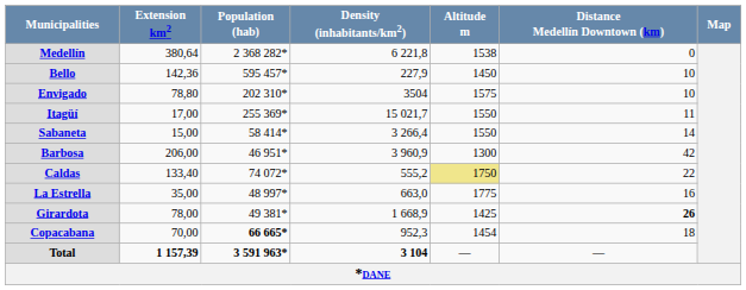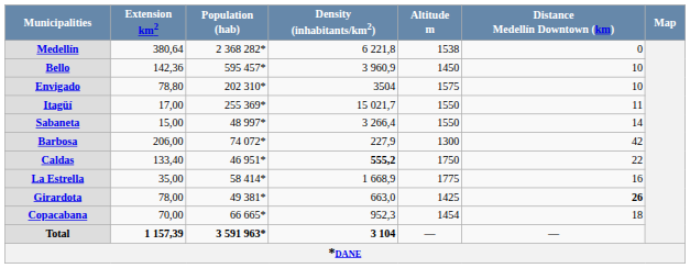 <table class="wikitable" align="center" style="font-size:90%;width:100%;border:0px;text-align:center;line-height:120%">
 <tr bgcolor=silver>
 <th style="background: #6688AA; color: white;">Municipalities</th>
 <th style="background: #6688AA; color: white;">Extension<br><a href='#'>km<sup>2</sup></a></th>
 <th style="background: #6688AA; color: white;">Population<br>(hab)</th>
 <th style="background: #6688AA; color: white;">Density<br>(inhabitants/km<sup>2</sup>)</th>
 <th style="background: #6688AA; color: white;">Altitude<br>m</th>
 <th style="background: #6688AA; color: white;">Distance<br>Medellín Downtown (<a href='#'>km</a>)</th>
 <th style="background: #6688AA; color: white;">Map</th>
 </tr>
 <tr>
 <td style="background: #DDDDDD;"><strong><a href='#'>Medellín</a></strong></td>
 <td align="right">380,64</td>
 <td align="right">2 368 282*</td>
 <td align="right">6 221,8</td>
 <td align="right">1538</td>
 <td align="right">0</td>
 <th rowspan= "11"></th>
 </tr>
 <tr>
 <td style="background: #DDDDDD;"><strong><a href='#'>Bello</a></strong></td>
 <td align="right">142,36</td>
 <td align="right">595 457*</td>
-<td align="right">227,9</td>
+<td align="right">3 960,9</td>
 <td align="right">1450</td>
 <td align="right">10</td>
 </tr>
 <tr>
 <td style="background: #DDDDDD;"><strong><a href='#'>Envigado</a></strong></td>
 <td align="right">78,80</td>
 <td align="right">202 310*</td>
 <td align="right">3504</td>
 <td align="right">1575</td>
 <td align="right">10</td>
 </tr>
 <tr>
 <td style="background: #DDDDDD;"><strong><a href='#'>Itagüí</a></strong></td>
 <td align="right">17,00</td>
 <td align="right">255 369*</td>
 <td align="right">15 021,7</td>
 <td align="right">1550</td>
 <td align="right">11</td>
 </tr>
 <tr>
 <td style="background: #DDDDDD;"><strong><a href='#'>Sabaneta</a></strong></td>
 <td align="right">15,00</td>
-<td align="right">58 414*</td>
+<td align="right">48 997*</td>
 <td align="right">3 266,4</td>
 <td align="right">1550</td>
 <td align="right">14</td>
 </tr>
 <tr>
 <td style="background: #DDDDDD;"><strong><a href='#'>Barbosa</a></strong></td>
 <td align="right">206,00</td>
-<td align="right">46 951*</td>
-<td align="right">3 960,9</td>
+<td align="right">74 072*</td>
+<td align="right">227,9</td>
 <td align="right">1300</td>
 <td align="right">42</td>
 </tr>
 <tr>
 <td style="background: #DDDDDD;"><strong><a href='#'>Caldas</a></strong></td>
 <td align="right">133,40</td>
-<td align="right">74 072*</td>
-<td align="right">555,2</td>
-<td align="right" style="background: khaki;">1750</td>
+<td align="right">46 951*</td>
+<td align="right"><strong>555,2</strong></td>
+<td align="right">1750</td>
 <td align="right">22</td>
 </tr>
 <tr>
 <td style="background: #DDDDDD;"><strong><a href='#'>La Estrella</a></strong></td>
 <td align="right">35,00</td>
-<td align="right">48 997*</td>
-<td align="right">663,0</td>
+<td align="right">58 414*</td>
+<td align="right">1 668,9</td>
 <td align="right">1775</td>
 <td align="right">16</td>
 </tr>
 <tr>
 <td style="background: #DDDDDD;"><strong><a href='#'>Girardota</a></strong></td>
 <td align="right">78,00</td>
 <td align="right">49 381*</td>
-<td align="right">1 668,9</td>
+<td align="right">663,0</td>
 <td align="right">1425</td>
 <td align="right"><strong>26</strong></td>
 </tr>
 <tr>
 <td style="background: #DDDDDD;"><strong><a href='#'>Copacabana</a></strong></td>
 <td align="right">70,00</td>
-<td align="right"><strong>66 665*</strong></td>
+<td align="right">66 665*</td>
 <td align="right">952,3</td>
 <td align="right">1454</td>
 <td align="right">18</td>
 </tr>
 <tr>
 <td style="background: #DDDDDD;"><strong>Total</strong></td>
 <td align="right"><strong>1 157,39</strong></td>
 <td align="right"><strong>3 591 963*</strong></td>
 <td align="right"><strong>3 104</strong></td>
 <td align="center">—</td>
 <td align="center">—</td>
 </tr>
 <tr>
 <th colspan="7"><big>*</big><small><a href='#'>DANE</a></small><br></th>
 </tr>
 </table>
